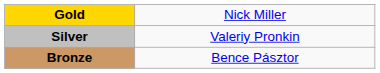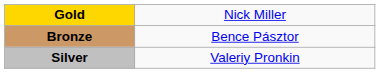 <table class="wikitable" style="text-align:center; " width="35%">
 <tr>
 <td bgcolor="gold"><strong>Gold</strong></td>
 <td><a href='#'>Nick Miller</a><br>  <small><em></em></small></td>
 </tr>
 <tr>
+<td bgcolor="CC9966"><strong>Bronze</strong></td>
+<td><a href='#'>Bence Pásztor</a><br>  <small><em></em></small></td>
+</tr>
+<tr>
 <td bgcolor="silver"><strong>Silver</strong></td>
 <td><a href='#'>Valeriy Pronkin</a><br>  <small><em></em></small></td>
 </tr>
-<tr>
-<td bgcolor="CC9966"><strong>Bronze</strong></td>
-<td><a href='#'>Bence Pásztor</a><br>  <small><em></em></small></td>
-</tr>
 </table>
